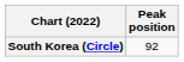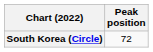 <table class="wikitable plainrowheaders" style="text-align:center">
 <tr>
 <th scope="col">Chart (2022)</th>
 <th scope="col">Peak<br>position</th>
 </tr>
 <tr>
 <th scope="row">South Korea (<a href='#'>Circle</a>)</th>
-<td>92</td>
+<td>72</td>
 </tr>
 </table>
